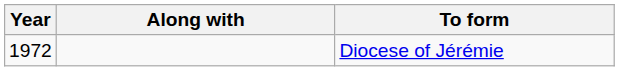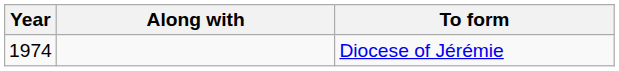 <table class="wikitable">
 <tr>
 <th>Year</th>
 <th width="225">Along with</th>
 <th width="225">To form</th>
 </tr>
 <tr valign="top">
-<td>1972</td>
+<td>1974</td>
 <td></td>
 <td><a href='#'>Diocese of Jérémie</a></td>
 </tr>
 </table>
